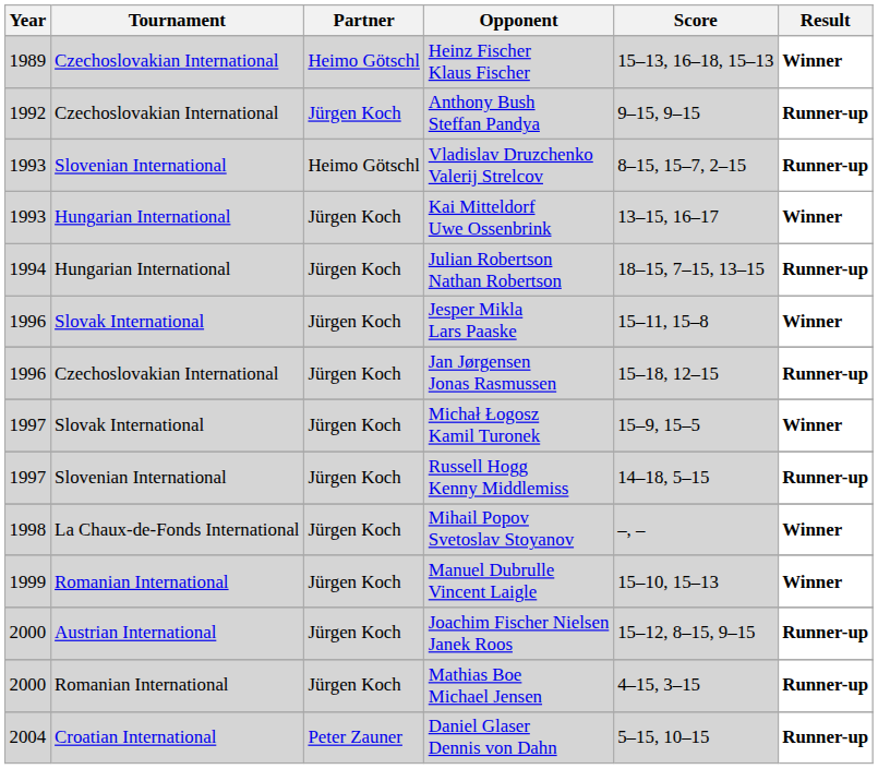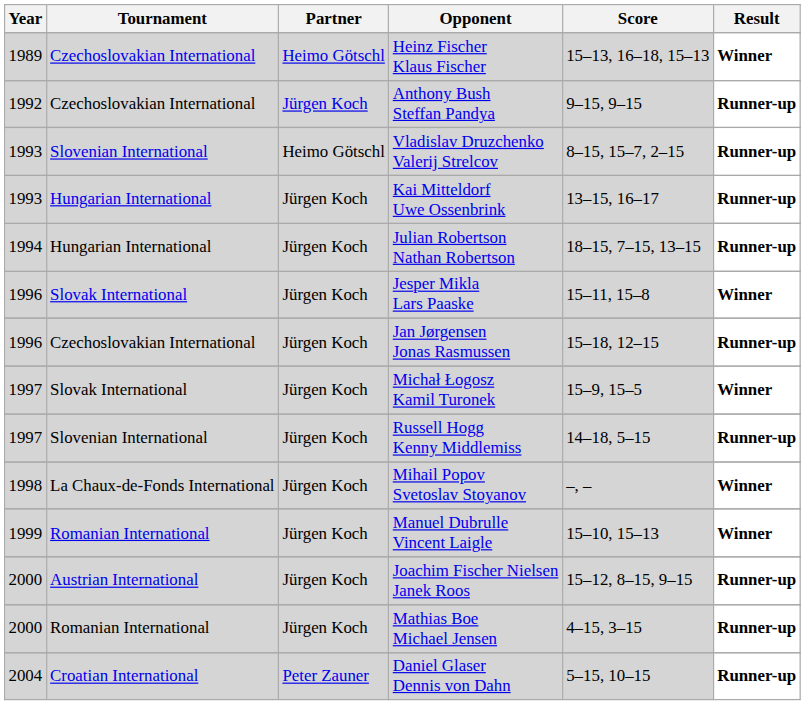 <table class="sortable wikitable" style="font-size: 90%;">
 <tr>
 <th>Year</th>
 <th>Tournament</th>
 <th>Partner</th>
 <th>Opponent</th>
 <th>Score</th>
 <th>Result</th>
 </tr>
 <tr>
 </tr>
 <tr style="background:#D5D5D5">
 <td align="center">1989</td>
 <td align="left"><a href='#'>Czechoslovakian International</a></td>
 <td align="left"> <a href='#'>Heimo Götschl</a></td>
 <td align="left"> <a href='#'>Heinz Fischer</a> <br>  <a href='#'>Klaus Fischer</a></td>
 <td align="left">15–13, 16–18, 15–13</td>
 <td style="text-align:left; background:white"> <strong>Winner</strong></td>
 </tr>
 <tr>
 </tr>
 <tr style="background:#D5D5D5">
 <td align="center">1992</td>
 <td align="left">Czechoslovakian International</td>
 <td align="left"> <a href='#'>Jürgen Koch</a></td>
 <td align="left"> <a href='#'>Anthony Bush</a> <br>  <a href='#'>Steffan Pandya</a></td>
 <td align="left">9–15, 9–15</td>
 <td style="text-align:left; background:white"> <strong>Runner-up</strong></td>
 </tr>
 <tr>
 </tr>
 <tr style="background:#D5D5D5">
 <td align="center">1993</td>
 <td align="left"><a href='#'>Slovenian International</a></td>
 <td align="left"> Heimo Götschl</td>
 <td align="left"> <a href='#'>Vladislav Druzchenko</a><br> <a href='#'>Valerij Strelcov</a></td>
 <td align="left">8–15, 15–7, 2–15</td>
 <td style="text-align:left; background:white"> <strong>Runner-up</strong></td>
 </tr>
 <tr>
 </tr>
 <tr style="background:#D5D5D5">
 <td align="center">1993</td>
 <td align="left"><a href='#'>Hungarian International</a></td>
 <td align="left"> Jürgen Koch</td>
 <td align="left"> <a href='#'>Kai Mitteldorf</a> <br>  <a href='#'>Uwe Ossenbrink</a></td>
 <td align="left">13–15, 16–17</td>
-<td style="text-align:left; background:white"> <strong>Winner</strong></td>
+<td style="text-align:left; background:white"> <strong>Runner-up</strong></td>
 </tr>
 <tr>
 </tr>
 <tr style="background:#D5D5D5">
 <td align="center">1994</td>
 <td align="left">Hungarian International</td>
 <td align="left"> Jürgen Koch</td>
 <td align="left"> <a href='#'>Julian Robertson</a> <br>  <a href='#'>Nathan Robertson</a></td>
 <td align="left">18–15, 7–15, 13–15</td>
 <td style="text-align:left; background:white"> <strong>Runner-up</strong></td>
 </tr>
 <tr>
 </tr>
 <tr style="background:#D5D5D5">
 <td align="center">1996</td>
 <td align="left"><a href='#'>Slovak International</a></td>
 <td align="left"> Jürgen Koch</td>
 <td align="left"> <a href='#'>Jesper Mikla</a> <br>  <a href='#'>Lars Paaske</a></td>
 <td align="left">15–11, 15–8</td>
 <td style="text-align:left; background:white"> <strong>Winner</strong></td>
 </tr>
 <tr>
 </tr>
 <tr style="background:#D5D5D5">
 <td align="center">1996</td>
 <td align="left">Czechoslovakian International</td>
 <td align="left"> Jürgen Koch</td>
 <td align="left"> <a href='#'>Jan Jørgensen</a> <br>  <a href='#'>Jonas Rasmussen</a></td>
 <td align="left">15–18, 12–15</td>
 <td style="text-align:left; background:white"> <strong>Runner-up</strong></td>
 </tr>
 <tr>
 </tr>
 <tr style="background:#D5D5D5">
 <td align="center">1997</td>
 <td align="left">Slovak International</td>
 <td align="left"> Jürgen Koch</td>
 <td align="left"> <a href='#'>Michał Łogosz</a> <br>  <a href='#'>Kamil Turonek</a></td>
 <td align="left">15–9, 15–5</td>
 <td style="text-align:left; background:white"> <strong>Winner</strong></td>
 </tr>
 <tr>
 </tr>
 <tr style="background:#D5D5D5">
 <td align="center">1997</td>
 <td align="left">Slovenian International</td>
 <td align="left"> Jürgen Koch</td>
 <td align="left"> <a href='#'>Russell Hogg</a><br> <a href='#'>Kenny Middlemiss</a></td>
 <td align="left">14–18, 5–15</td>
 <td style="text-align:left; background:white"> <strong>Runner-up</strong></td>
 </tr>
 <tr>
 </tr>
 <tr style="background:#D5D5D5">
 <td align="center">1998</td>
 <td align="left">La Chaux-de-Fonds International</td>
 <td align="left"> Jürgen Koch</td>
 <td align="left"> <a href='#'>Mihail Popov</a> <br>  <a href='#'>Svetoslav Stoyanov</a></td>
 <td align="left">–, –</td>
 <td style="text-align:left; background:white"> <strong>Winner</strong></td>
 </tr>
 <tr>
 </tr>
 <tr style="background:#D5D5D5">
 <td align="center">1999</td>
 <td align="left"><a href='#'>Romanian International</a></td>
 <td align="left"> Jürgen Koch</td>
 <td align="left"> <a href='#'>Manuel Dubrulle</a> <br>  <a href='#'>Vincent Laigle</a></td>
 <td align="left">15–10, 15–13</td>
 <td style="text-align:left; background:white"> <strong>Winner</strong></td>
 </tr>
 <tr>
 </tr>
 <tr style="background:#D5D5D5">
 <td align="center">2000</td>
 <td align="left"><a href='#'>Austrian International</a></td>
 <td align="left"> Jürgen Koch</td>
 <td align="left"> <a href='#'>Joachim Fischer Nielsen</a><br> <a href='#'>Janek Roos</a></td>
 <td align="left">15–12, 8–15, 9–15</td>
 <td style="text-align:left; background:white"> <strong>Runner-up</strong></td>
 </tr>
 <tr>
 </tr>
 <tr style="background:#D5D5D5">
 <td align="center">2000</td>
 <td align="left">Romanian International</td>
 <td align="left"> Jürgen Koch</td>
 <td align="left"> <a href='#'>Mathias Boe</a><br> <a href='#'>Michael Jensen</a></td>
 <td align="left">4–15, 3–15</td>
 <td style="text-align:left; background:white"> <strong>Runner-up</strong></td>
 </tr>
 <tr>
 </tr>
 <tr style="background:#D5D5D5">
 <td align="center">2004</td>
 <td align="left"><a href='#'>Croatian International</a></td>
 <td align="left"> <a href='#'>Peter Zauner</a></td>
 <td align="left"> <a href='#'>Daniel Glaser</a> <br>  <a href='#'>Dennis von Dahn</a></td>
 <td align="left">5–15, 10–15</td>
 <td style="text-align:left; background:white"> <strong>Runner-up</strong></td>
 </tr>
 </table>
